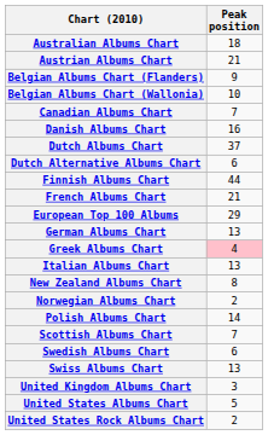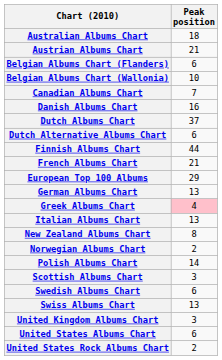 <table class="wikitable plainrowheaders sortable">
 <tr>
 <th>Chart (2010)</th>
 <th>Peak<br>position</th>
 </tr>
 <tr>
 <th scope="row"><a href='#'>Australian Albums Chart</a></th>
 <td style="text-align:center;">18</td>
 </tr>
 <tr>
 <th scope="row"><a href='#'>Austrian Albums Chart</a></th>
 <td style="text-align:center;">21</td>
 </tr>
 <tr>
 <th scope="row"><a href='#'>Belgian Albums Chart (Flanders)</a></th>
-<td style="text-align:center;">9</td>
+<td style="text-align:center;">6</td>
 </tr>
 <tr>
 <th scope="row"><a href='#'>Belgian Albums Chart (Wallonia)</a></th>
 <td style="text-align:center;">10</td>
 </tr>
 <tr>
 <th scope="row"><a href='#'>Canadian Albums Chart</a></th>
 <td style="text-align:center;">7</td>
 </tr>
 <tr>
 <th scope="row"><a href='#'>Danish Albums Chart</a></th>
 <td style="text-align:center;">16</td>
 </tr>
 <tr>
 <th scope="row"><a href='#'>Dutch Albums Chart</a></th>
 <td style="text-align:center;">37</td>
 </tr>
 <tr>
 <th scope="row"><a href='#'>Dutch Alternative Albums Chart</a></th>
 <td style="text-align:center;">6</td>
 </tr>
 <tr>
 <th scope="row"><a href='#'>Finnish Albums Chart</a></th>
 <td style="text-align:center;">44</td>
 </tr>
 <tr>
 <th scope="row"><a href='#'>French Albums Chart</a></th>
 <td style="text-align:center;">21</td>
 </tr>
 <tr>
 <th scope="row"><a href='#'>European Top 100 Albums</a></th>
 <td style="text-align:center;">29</td>
 </tr>
 <tr>
 <th scope="row"><a href='#'>German Albums Chart</a></th>
 <td style="text-align:center;">13</td>
 </tr>
 <tr>
 <th scope="row"><a href='#'>Greek Albums Chart</a></th>
 <td style="background: pink; text-align:center;">4</td>
 </tr>
 <tr>
 <th scope="row"><a href='#'>Italian Albums Chart</a></th>
 <td style="text-align:center;">13</td>
 </tr>
 <tr>
 <th scope="row"><a href='#'>New Zealand Albums Chart</a></th>
 <td style="text-align:center;">8</td>
 </tr>
 <tr>
 <th scope="row"><a href='#'>Norwegian Albums Chart</a></th>
 <td style="text-align:center;">2</td>
 </tr>
 <tr>
 <th scope="row"><a href='#'>Polish Albums Chart</a></th>
 <td style="text-align:center;">14</td>
 </tr>
 <tr>
 <th scope="row"><a href='#'>Scottish Albums Chart</a></th>
-<td style="text-align:center;">7</td>
+<td style="text-align:center;">3</td>
 </tr>
 <tr>
 <th scope="row"><a href='#'>Swedish Albums Chart</a></th>
 <td style="text-align:center;">6</td>
 </tr>
 <tr>
 <th scope="row"><a href='#'>Swiss Albums Chart</a></th>
 <td style="text-align:center;">13</td>
 </tr>
 <tr>
 <th scope="row"><a href='#'>United Kingdom Albums Chart</a></th>
 <td style="text-align:center;">3</td>
 </tr>
 <tr>
 <th scope="row"><a href='#'>United States Albums Chart</a></th>
-<td style="text-align:center;">5</td>
+<td style="text-align:center;">6</td>
 </tr>
 <tr>
 <th scope="row"><a href='#'>United States Rock Albums Chart</a></th>
 <td style="text-align:center;">2</td>
 </tr>
 </table>
